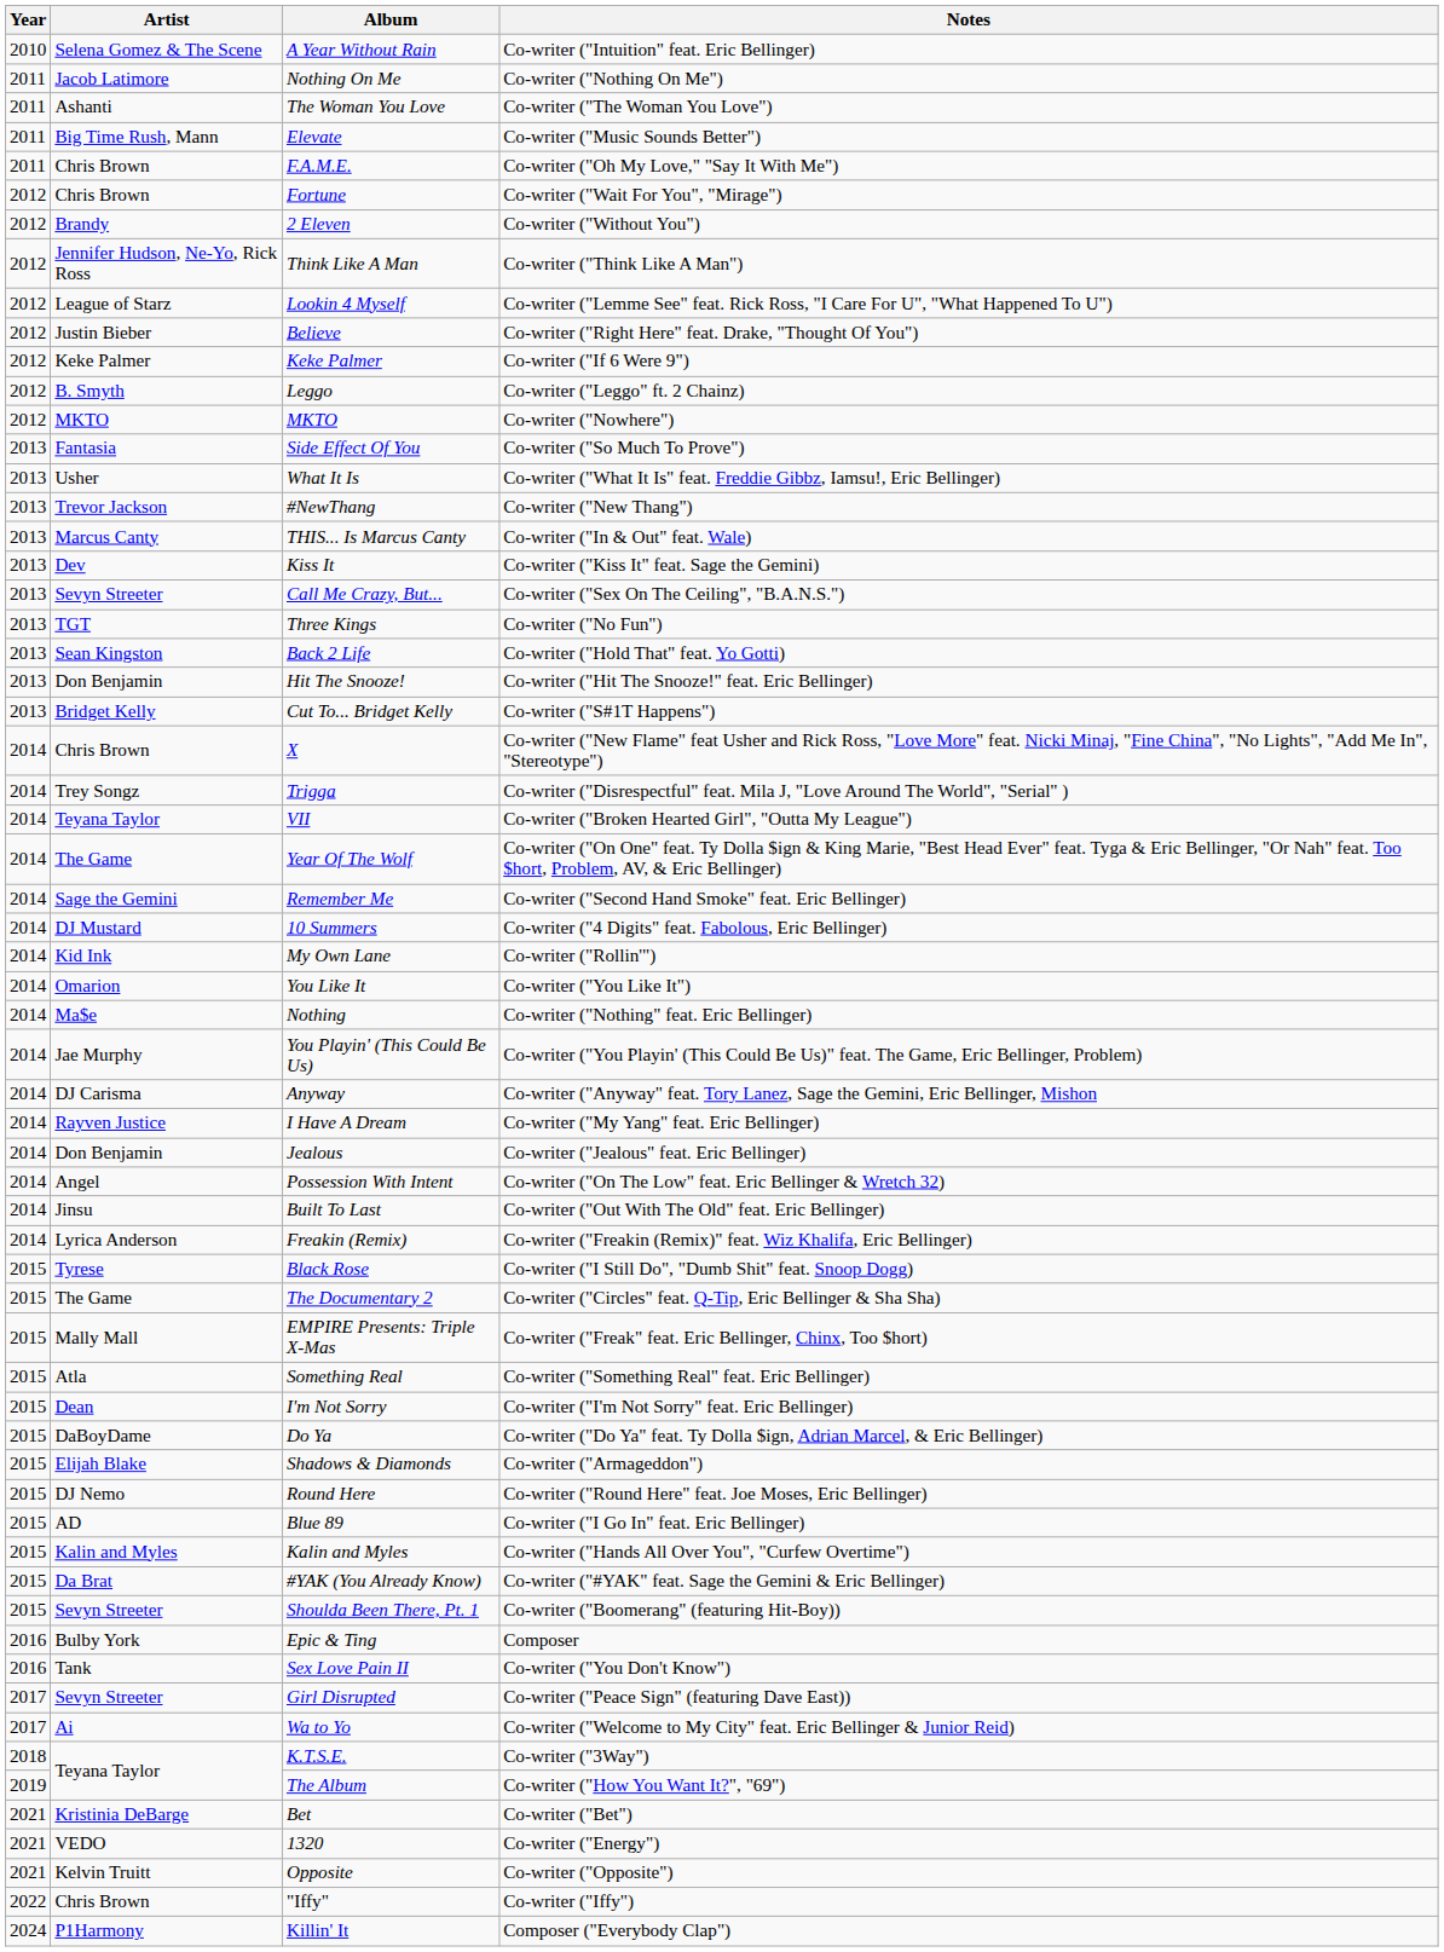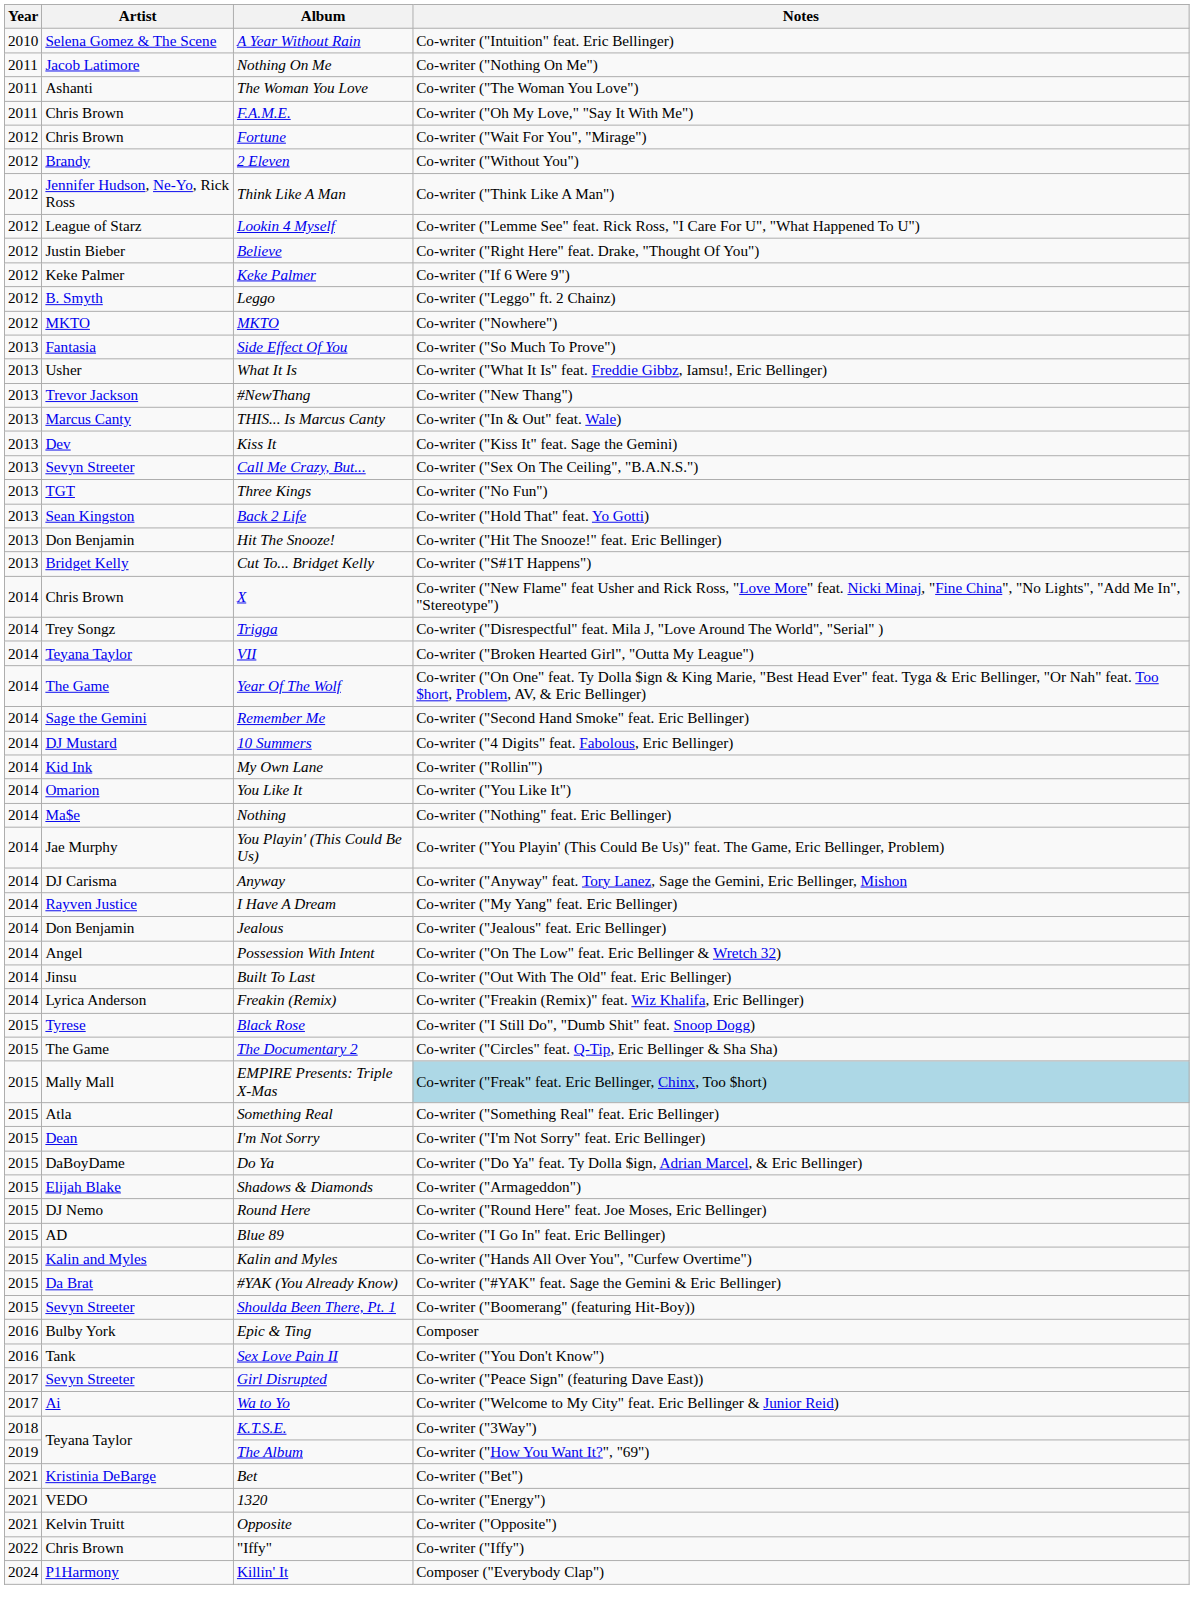 <table class="wikitable sortable">
 <tr>
 <th>Year</th>
 <th>Artist</th>
 <th>Album</th>
 <th>Notes</th>
 </tr>
 <tr>
 <td>2010</td>
 <td><a href='#'>Selena Gomez & The Scene</a></td>
 <td><em><a href='#'>A Year Without Rain</a></em></td>
 <td>Co-writer ("Intuition" feat. Eric Bellinger)</td>
 </tr>
 <tr>
 <td>2011</td>
 <td><a href='#'>Jacob Latimore</a></td>
 <td><em>Nothing On Me</em></td>
 <td>Co-writer ("Nothing On Me")</td>
 </tr>
 <tr>
 <td>2011</td>
 <td>Ashanti</td>
 <td><em>The Woman You Love</em></td>
 <td>Co-writer ("The Woman You Love")</td>
-</tr>
-<tr>
-<td>2011</td>
-<td><a href='#'>Big Time Rush</a>, Mann</td>
-<td><a href='#'><em>Elevate</em></a></td>
-<td>Co-writer ("Music Sounds Better")</td>
 </tr>
 <tr>
 <td>2011</td>
 <td>Chris Brown</td>
 <td><a href='#'><em>F.A.M.E.</em></a></td>
 <td>Co-writer ("Oh My Love," "Say It With Me")</td>
 </tr>
 <tr>
 <td>2012</td>
 <td>Chris Brown</td>
 <td><a href='#'><em>Fortune</em></a></td>
 <td>Co-writer ("Wait For You", "Mirage")</td>
 </tr>
 <tr>
 <td>2012</td>
 <td><a href='#'>Brandy</a></td>
 <td><a href='#'><em>2 Eleven</em></a></td>
 <td>Co-writer ("Without You")</td>
 </tr>
 <tr>
 <td>2012</td>
 <td><a href='#'>Jennifer Hudson</a>, <a href='#'>Ne-Yo</a>, Rick Ross</td>
 <td><em>Think Like A Man</em></td>
 <td>Co-writer ("Think Like A Man")</td>
 </tr>
 <tr>
 <td>2012</td>
 <td>League of Starz</td>
 <td><a href='#'><em>Lookin 4 Myself</em></a></td>
 <td>Co-writer ("Lemme See" feat. Rick Ross, "I Care For U", "What Happened To U")</td>
 </tr>
 <tr>
 <td>2012</td>
 <td>Justin Bieber</td>
 <td><a href='#'><em>Believe</em></a></td>
 <td>Co-writer ("Right Here" feat. Drake, "Thought Of You")</td>
 </tr>
 <tr>
 <td>2012</td>
 <td>Keke Palmer</td>
 <td><a href='#'><em>Keke Palmer</em></a></td>
 <td>Co-writer ("If 6 Were 9")</td>
 </tr>
 <tr>
 <td>2012</td>
 <td><a href='#'>B. Smyth</a></td>
 <td><em>Leggo</em></td>
 <td>Co-writer ("Leggo" ft. 2 Chainz)</td>
 </tr>
 <tr>
 <td>2012</td>
 <td><a href='#'>MKTO</a></td>
 <td><a href='#'><em>MKTO</em></a></td>
 <td>Co-writer ("Nowhere")</td>
 </tr>
 <tr>
 <td>2013</td>
 <td><a href='#'>Fantasia</a></td>
 <td><a href='#'><em>Side Effect Of You</em></a></td>
 <td>Co-writer ("So Much To Prove")</td>
 </tr>
 <tr>
 <td>2013</td>
 <td>Usher</td>
 <td><em>What It Is</em></td>
 <td>Co-writer ("What It Is" feat. <a href='#'>Freddie Gibbz</a>, Iamsu!, Eric Bellinger)</td>
 </tr>
 <tr>
 <td>2013</td>
 <td><a href='#'>Trevor Jackson</a></td>
 <td><em>#NewThang</em></td>
 <td>Co-writer ("New Thang")</td>
 </tr>
 <tr>
 <td>2013</td>
 <td><a href='#'>Marcus Canty</a></td>
 <td><em>THIS... Is Marcus Canty</em></td>
 <td>Co-writer ("In & Out" feat. <a href='#'>Wale</a>)</td>
 </tr>
 <tr>
 <td>2013</td>
 <td><a href='#'>Dev</a></td>
 <td><em>Kiss It</em></td>
 <td>Co-writer ("Kiss It" feat. Sage the Gemini)</td>
 </tr>
 <tr>
 <td>2013</td>
 <td><a href='#'>Sevyn Streeter</a></td>
 <td><em><a href='#'>Call Me Crazy, But...</a></em></td>
 <td>Co-writer ("Sex On The Ceiling", "B.A.N.S.")</td>
 </tr>
 <tr>
 <td>2013</td>
 <td><a href='#'>TGT</a></td>
 <td><em>Three Kings</em></td>
 <td>Co-writer ("No Fun")</td>
 </tr>
 <tr>
 <td>2013</td>
 <td><a href='#'>Sean Kingston</a></td>
 <td><em><a href='#'>Back 2 Life</a></em></td>
 <td>Co-writer ("Hold That" feat. <a href='#'>Yo Gotti</a>)</td>
 </tr>
 <tr>
 <td>2013</td>
 <td>Don Benjamin</td>
 <td><em>Hit The Snooze!</em></td>
 <td>Co-writer ("Hit The Snooze!" feat. Eric Bellinger)</td>
 </tr>
 <tr>
 <td>2013</td>
 <td><a href='#'>Bridget Kelly</a></td>
 <td><em>Cut To... Bridget Kelly</em></td>
 <td>Co-writer ("S#1T Happens")</td>
 </tr>
 <tr>
 <td>2014</td>
 <td>Chris Brown</td>
 <td><a href='#'><em>X</em></a></td>
 <td>Co-writer ("New Flame" feat Usher and Rick Ross, "<a href='#'>Love More</a>" feat. <a href='#'>Nicki Minaj</a>, "<a href='#'>Fine China</a>", "No Lights", "Add Me In", "Stereotype")</td>
 </tr>
 <tr>
 <td>2014</td>
 <td>Trey Songz</td>
 <td><a href='#'><em>Trigga</em></a></td>
 <td>Co-writer ("Disrespectful" feat. Mila J, "Love Around The World", "Serial" )</td>
 </tr>
 <tr>
 <td>2014</td>
 <td><a href='#'>Teyana Taylor</a></td>
 <td><a href='#'><em>VII</em></a></td>
 <td>Co-writer ("Broken Hearted Girl", "Outta My League")</td>
 </tr>
 <tr>
 <td>2014</td>
 <td><a href='#'>The Game</a></td>
 <td><a href='#'><em>Year Of The Wolf</em></a></td>
 <td>Co-writer ("On One" feat. Ty Dolla $ign & King Marie, "Best Head Ever" feat. Tyga & Eric Bellinger, "Or Nah" feat. <a href='#'>Too $hort</a>, <a href='#'>Problem</a>, AV, & Eric Bellinger)</td>
 </tr>
 <tr>
 <td>2014</td>
 <td><a href='#'>Sage the Gemini</a></td>
 <td><a href='#'><em>Remember Me</em></a></td>
 <td>Co-writer ("Second Hand Smoke" feat. Eric Bellinger)</td>
 </tr>
 <tr>
 <td>2014</td>
 <td><a href='#'>DJ Mustard</a></td>
 <td><em><a href='#'>10 Summers</a></em></td>
 <td>Co-writer ("4 Digits" feat. <a href='#'>Fabolous</a>, Eric Bellinger)</td>
 </tr>
 <tr>
 <td>2014</td>
 <td><a href='#'>Kid Ink</a></td>
 <td><em>My Own Lane</em></td>
 <td>Co-writer ("Rollin'")</td>
 </tr>
 <tr>
 <td>2014</td>
 <td><a href='#'>Omarion</a></td>
 <td><em>You Like It</em></td>
 <td>Co-writer ("You Like It")</td>
 </tr>
 <tr>
 <td>2014</td>
 <td><a href='#'>Ma$e</a></td>
 <td><em>Nothing</em></td>
 <td>Co-writer ("Nothing" feat. Eric Bellinger)</td>
 </tr>
 <tr>
 <td>2014</td>
 <td>Jae Murphy</td>
 <td><em>You Playin' (This Could Be Us)</em></td>
 <td>Co-writer ("You Playin' (This Could Be Us)" feat. The Game, Eric Bellinger, Problem)</td>
 </tr>
 <tr>
 <td>2014</td>
 <td>DJ Carisma</td>
 <td><em>Anyway</em></td>
 <td>Co-writer ("Anyway" feat. <a href='#'>Tory Lanez</a>, Sage the Gemini, Eric Bellinger, <a href='#'>Mishon</a></td>
 </tr>
 <tr>
 <td>2014</td>
 <td><a href='#'>Rayven Justice</a></td>
 <td><em>I Have A Dream</em></td>
 <td>Co-writer ("My Yang" feat. Eric Bellinger)</td>
 </tr>
 <tr>
 <td>2014</td>
 <td>Don Benjamin</td>
 <td><em>Jealous</em></td>
 <td>Co-writer ("Jealous" feat. Eric Bellinger)</td>
 </tr>
 <tr>
 <td>2014</td>
 <td>Angel</td>
 <td><em>Possession With Intent</em></td>
 <td>Co-writer ("On The Low" feat. Eric Bellinger & <a href='#'>Wretch 32</a>)</td>
 </tr>
 <tr>
 <td>2014</td>
 <td>Jinsu</td>
 <td><em>Built To Last</em></td>
 <td>Co-writer ("Out With The Old" feat. Eric Bellinger)</td>
 </tr>
 <tr>
 <td>2014</td>
 <td>Lyrica Anderson</td>
 <td><em>Freakin (Remix)</em></td>
 <td>Co-writer ("Freakin (Remix)" feat. <a href='#'>Wiz Khalifa</a>, Eric Bellinger)</td>
 </tr>
 <tr>
 <td>2015</td>
 <td><a href='#'>Tyrese</a></td>
 <td><a href='#'><em>Black Rose</em></a></td>
 <td>Co-writer ("I Still Do", "Dumb Shit" feat. <a href='#'>Snoop Dogg</a>)</td>
 </tr>
 <tr>
 <td>2015</td>
 <td>The Game</td>
 <td><em><a href='#'>The Documentary 2</a></em></td>
 <td>Co-writer ("Circles" feat. <a href='#'>Q-Tip</a>, Eric Bellinger & Sha Sha)</td>
 </tr>
 <tr>
 <td>2015</td>
 <td>Mally Mall</td>
 <td><em>EMPIRE Presents: Triple X-Mas</em></td>
-<td>Co-writer ("Freak" feat. Eric Bellinger, <a href='#'>Chinx</a>, Too $hort)</td>
+<td style="background: lightblue;">Co-writer ("Freak" feat. Eric Bellinger, <a href='#'>Chinx</a>, Too $hort)</td>
 </tr>
 <tr>
 <td>2015</td>
 <td>Atla</td>
 <td><em>Something Real</em></td>
 <td>Co-writer ("Something Real" feat. Eric Bellinger)</td>
 </tr>
 <tr>
 <td>2015</td>
 <td><a href='#'>Dean</a></td>
 <td><em>I'm Not Sorry</em></td>
 <td>Co-writer ("I'm Not Sorry" feat. Eric Bellinger)</td>
 </tr>
 <tr>
 <td>2015</td>
 <td>DaBoyDame</td>
 <td><em>Do Ya</em></td>
 <td>Co-writer ("Do Ya" feat. Ty Dolla $ign, <a href='#'>Adrian Marcel</a>, & Eric Bellinger)</td>
 </tr>
 <tr>
 <td>2015</td>
 <td><a href='#'>Elijah Blake</a></td>
 <td><em>Shadows & Diamonds</em></td>
 <td>Co-writer ("Armageddon")</td>
 </tr>
 <tr>
 <td>2015</td>
 <td>DJ Nemo</td>
 <td><em>Round Here</em></td>
 <td>Co-writer ("Round Here" feat. Joe Moses, Eric Bellinger)</td>
 </tr>
 <tr>
 <td>2015</td>
 <td>AD</td>
 <td><em>Blue 89</em></td>
 <td>Co-writer ("I Go In" feat. Eric Bellinger)</td>
 </tr>
 <tr>
 <td>2015</td>
 <td><a href='#'>Kalin and Myles</a></td>
 <td><em>Kalin and Myles</em></td>
 <td>Co-writer ("Hands All Over You", "Curfew Overtime")</td>
 </tr>
 <tr>
 <td>2015</td>
 <td><a href='#'>Da Brat</a></td>
 <td><em>#YAK (You Already Know)</em></td>
 <td>Co-writer ("#YAK" feat. Sage the Gemini & Eric Bellinger)</td>
 </tr>
 <tr>
 <td>2015</td>
 <td><a href='#'>Sevyn Streeter</a></td>
 <td><em><a href='#'>Shoulda Been There, Pt. 1</a></em></td>
 <td>Co-writer ("Boomerang" (featuring Hit-Boy))</td>
 </tr>
 <tr>
 <td>2016</td>
 <td>Bulby York</td>
 <td><em>Epic & Ting</em></td>
 <td>Composer</td>
 </tr>
 <tr>
 <td>2016</td>
 <td>Tank</td>
 <td><a href='#'><em>Sex Love Pain II</em></a></td>
 <td>Co-writer ("You Don't Know")</td>
 </tr>
 <tr>
 <td>2017</td>
 <td><a href='#'>Sevyn Streeter</a></td>
 <td><em><a href='#'>Girl Disrupted</a></em></td>
 <td>Co-writer ("Peace Sign" (featuring Dave East))</td>
 </tr>
 <tr>
 <td>2017</td>
 <td><a href='#'>Ai</a></td>
 <td><em><a href='#'>Wa to Yo</a></em></td>
 <td>Co-writer ("Welcome to My City" feat. Eric Bellinger & <a href='#'>Junior Reid</a>)</td>
 </tr>
 <tr>
 <td>2018</td>
 <td rowspan="2">Teyana Taylor</td>
 <td><em><a href='#'>K.T.S.E.</a></em></td>
 <td>Co-writer ("3Way")</td>
 </tr>
 <tr>
 <td>2019</td>
 <td><a href='#'><em>The Album</em></a></td>
 <td>Co-writer ("<a href='#'>How You Want It?</a>", "69")</td>
 </tr>
 <tr>
 <td>2021</td>
 <td><a href='#'>Kristinia DeBarge</a></td>
 <td><em>Bet</em></td>
 <td>Co-writer ("Bet")</td>
 </tr>
 <tr>
 <td>2021</td>
 <td>VEDO</td>
 <td><em>1320</em></td>
 <td>Co-writer ("Energy")</td>
 </tr>
 <tr>
 <td>2021</td>
 <td>Kelvin Truitt</td>
 <td><em>Opposite</em></td>
 <td>Co-writer ("Opposite")</td>
 </tr>
 <tr>
 <td>2022</td>
 <td>Chris Brown</td>
 <td>"Iffy"</td>
 <td>Co-writer ("Iffy")</td>
 </tr>
 <tr>
 <td>2024</td>
 <td><a href='#'>P1Harmony</a></td>
 <td><a href='#'>Killin' It</a></td>
 <td>Composer ("Everybody Clap")</td>
 </tr>
 </table>
